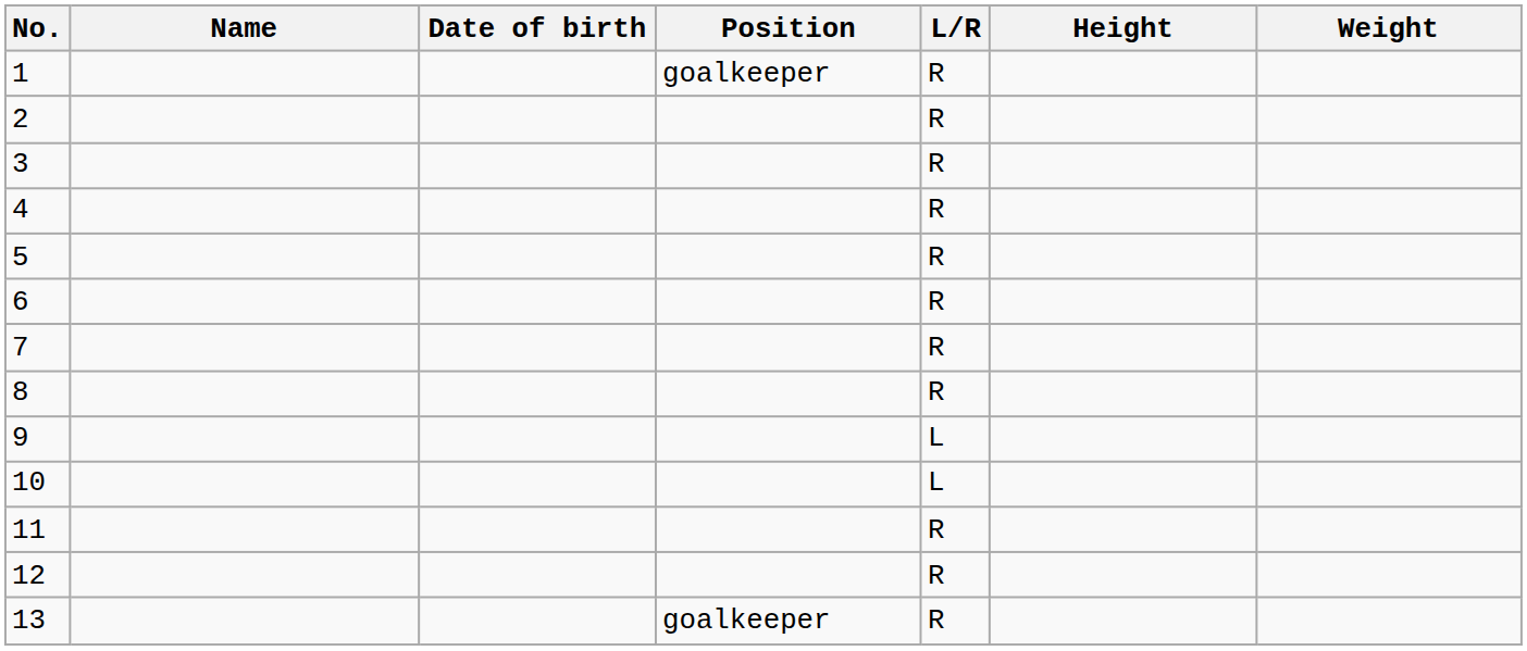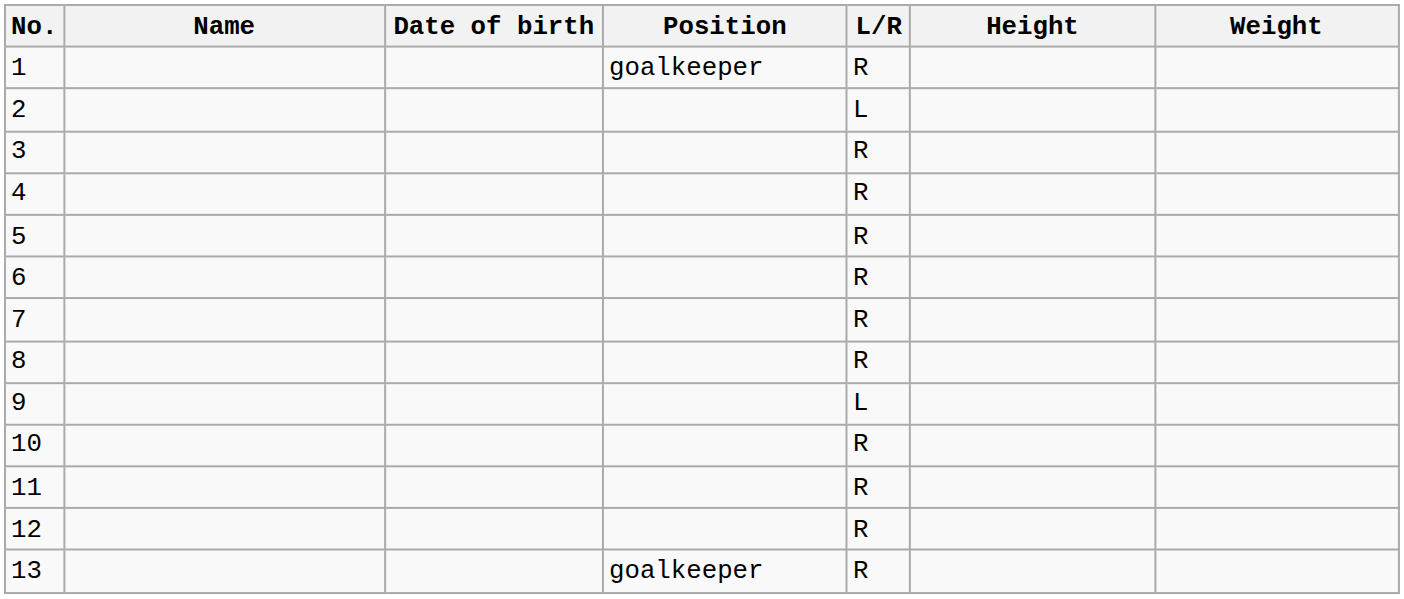 <table class=wikitable sortable style=font-size:100%; text-align:center;>
 <tr>
 <th>No.</th>
 <th style=width:12em>Name</th>
 <th style=width:8em>Date of birth</th>
 <th style=width:9em>Position</th>
 <th style=width:2em>L/R</th>
 <th style=width:9em>Height</th>
 <th style=width:9em>Weight</th>
 </tr>
 <tr>
 <td>1</td>
 <td align=left></td>
 <td></td>
 <td>goalkeeper</td>
 <td>R</td>
 <td></td>
 <td></td>
 </tr>
 <tr>
 <td>2</td>
 <td align=left></td>
 <td></td>
 <td></td>
-<td>R</td>
+<td>L</td>
 <td></td>
 <td></td>
 </tr>
 <tr>
 <td>3</td>
 <td align=left></td>
 <td></td>
 <td></td>
 <td>R</td>
 <td></td>
 <td></td>
 </tr>
 <tr>
 <td>4</td>
 <td align=left></td>
 <td></td>
 <td></td>
 <td>R</td>
 <td></td>
 <td></td>
 </tr>
 <tr>
 <td>5</td>
 <td align=left></td>
 <td></td>
 <td></td>
 <td>R</td>
 <td></td>
 <td></td>
 </tr>
 <tr>
 <td>6</td>
 <td align=left></td>
 <td></td>
 <td></td>
 <td>R</td>
 <td></td>
 <td></td>
 </tr>
 <tr>
 <td>7</td>
 <td align=left></td>
 <td></td>
 <td></td>
 <td>R</td>
 <td></td>
 <td></td>
 </tr>
 <tr>
 <td>8</td>
 <td align=left></td>
 <td></td>
 <td></td>
 <td>R</td>
 <td></td>
 <td></td>
 </tr>
 <tr>
 <td>9</td>
 <td align=left></td>
 <td></td>
 <td></td>
 <td>L</td>
 <td></td>
 <td></td>
 </tr>
 <tr>
 <td>10</td>
 <td align=left></td>
 <td></td>
 <td></td>
-<td>L</td>
+<td>R</td>
 <td></td>
 <td></td>
 </tr>
 <tr>
 <td>11</td>
 <td align=left></td>
 <td></td>
 <td></td>
 <td>R</td>
 <td></td>
 <td></td>
 </tr>
 <tr>
 <td>12</td>
 <td align=left></td>
 <td></td>
 <td></td>
 <td>R</td>
 <td></td>
 <td></td>
 </tr>
 <tr>
 <td>13</td>
 <td align=left></td>
 <td></td>
 <td>goalkeeper</td>
 <td>R</td>
 <td></td>
 <td></td>
 </tr>
 </table>
